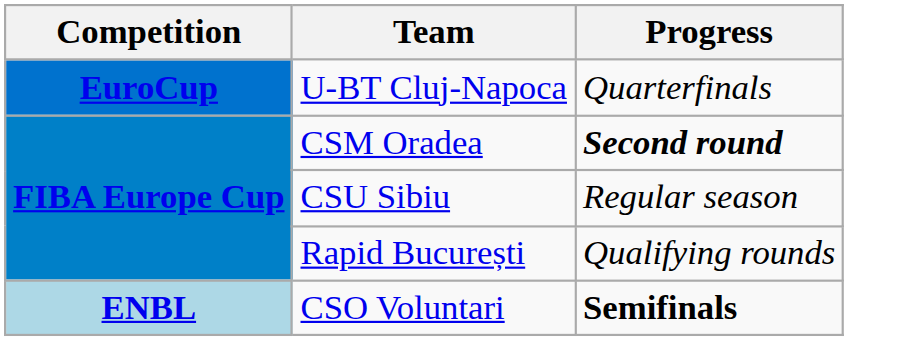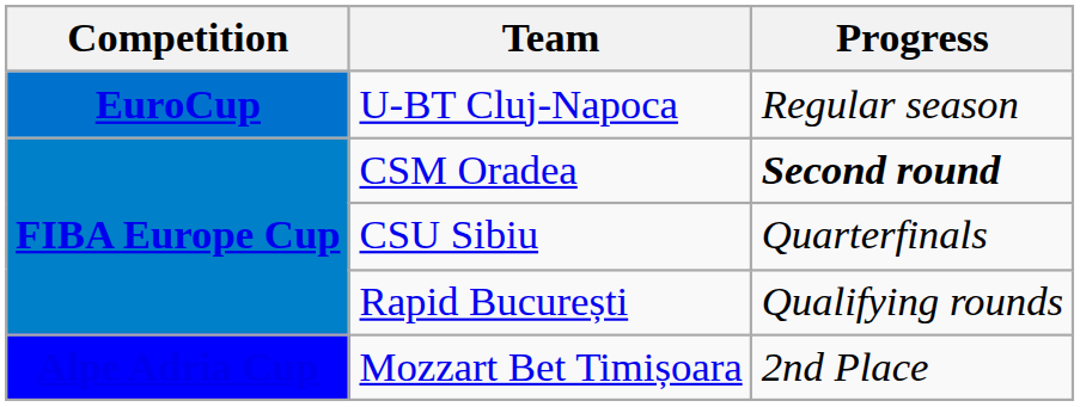 <table class="wikitable sortable">
 <tr>
 <th>Competition</th>
 <th>Team</th>
 <th>Progress</th>
 </tr>
 <tr>
 <td bgcolor="#0072CE" align="center"><strong><span><a href='#'>EuroCup</a></span></strong></td>
 <td><a href='#'>U-BT Cluj-Napoca</a></td>
-<td><em>Quarterfinals</em></td>
+<td><em>Regular season</em></td>
 </tr>
 <tr>
 <td rowspan="3" bgcolor="#0080C8" align="center"><strong><span><a href='#'>FIBA Europe Cup</a></span></strong></td>
 <td><a href='#'>CSM Oradea</a></td>
 <td><strong><em>Second round</em></strong></td>
 </tr>
 <tr>
 <td><a href='#'>CSU Sibiu</a></td>
-<td><em>Regular season</em></td>
+<td><em>Quarterfinals</em></td>
 </tr>
 <tr>
 <td><a href='#'>Rapid București</a></td>
 <td><em>Qualifying rounds</em></td>
 </tr>
 <tr>
-<td bgcolor="lightblue" align="center"><strong><a href='#'><span>ENBL</span></a></strong></td>
-<td><a href='#'>CSO Voluntari</a></td>
-<td><strong>Semifinals</strong></td>
+<td bgcolor="blue" align="center"><strong><a href='#'><span>Alpe Adria Cup</span></a></strong></td>
+<td><a href='#'>Mozzart Bet Timișoara</a></td>
+<td><em>2nd Place</em></td>
 </tr>
 </table>
